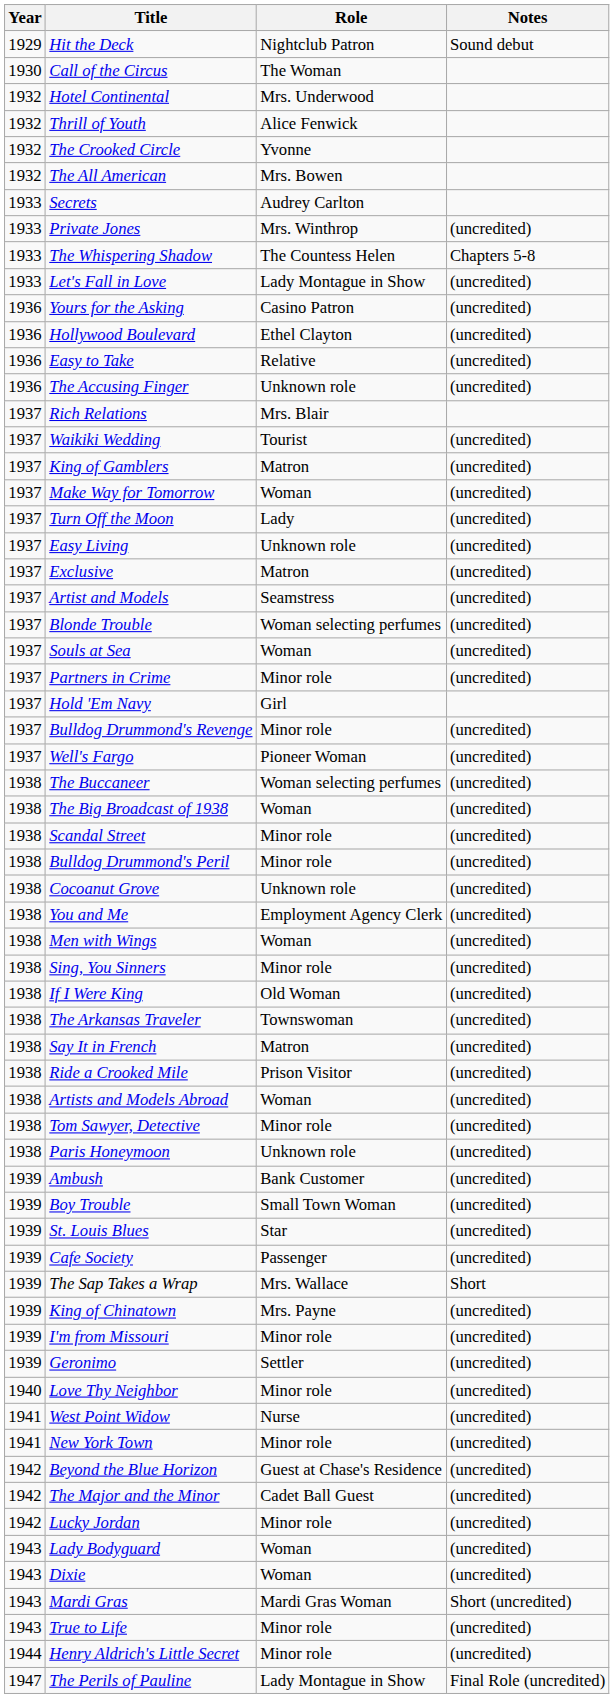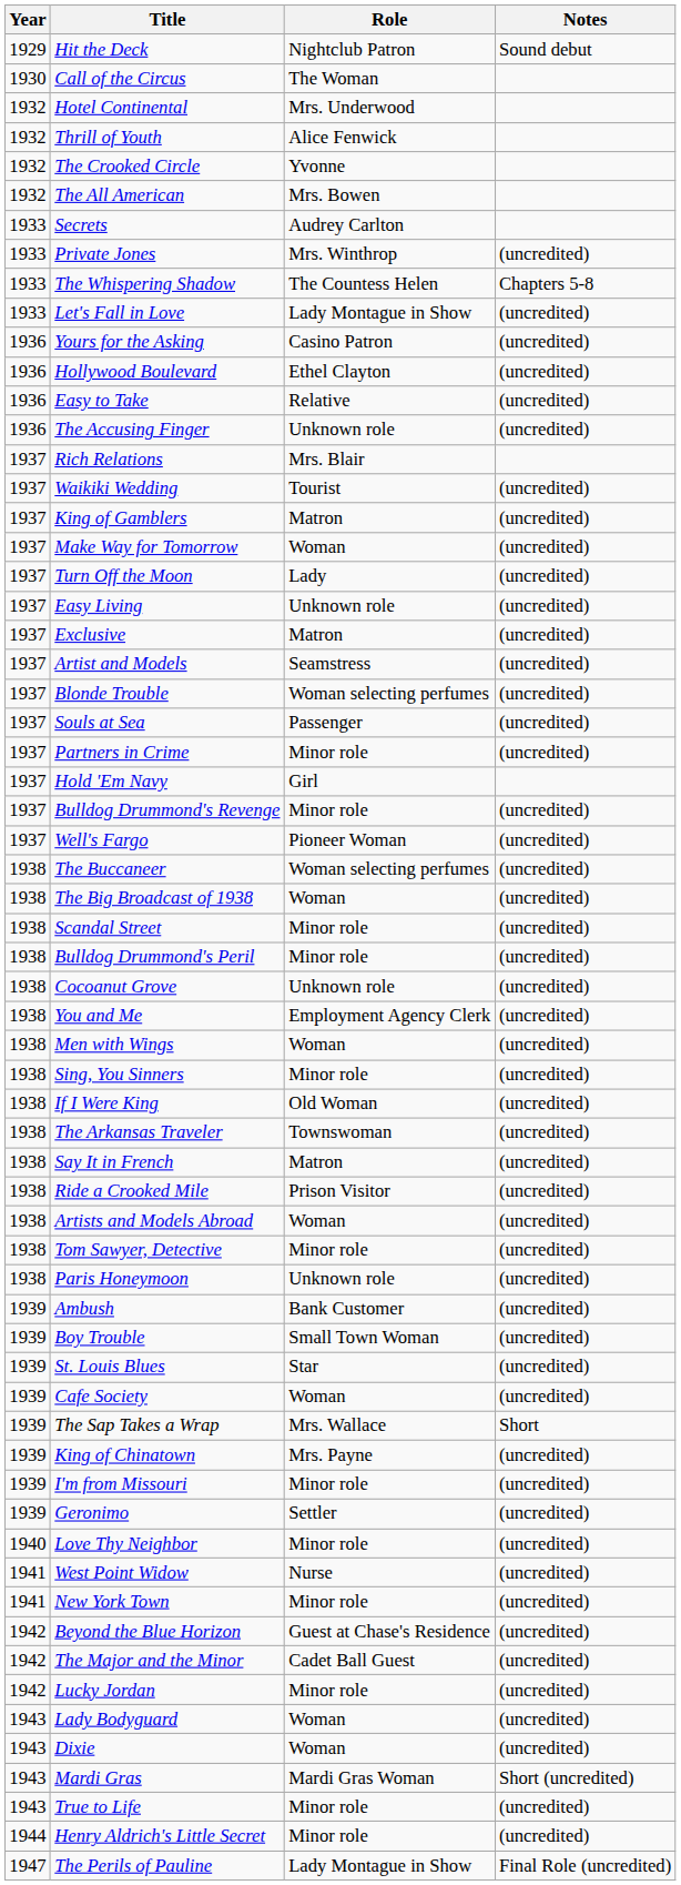 <table class="wikitable">
 <tr>
 <th>Year</th>
 <th>Title</th>
 <th>Role</th>
 <th>Notes</th>
 </tr>
 <tr>
 <td>1929</td>
 <td><em><a href='#'>Hit the Deck</a></em></td>
 <td>Nightclub Patron</td>
 <td>Sound debut</td>
 </tr>
 <tr>
 <td>1930</td>
 <td><em><a href='#'>Call of the Circus</a></em></td>
 <td>The Woman</td>
 <td></td>
 </tr>
 <tr>
 <td>1932</td>
 <td><a href='#'><em>Hotel Continental</em></a></td>
 <td>Mrs. Underwood</td>
 <td></td>
 </tr>
 <tr>
 <td>1932</td>
 <td><a href='#'><em>Thrill of Youth</em></a></td>
 <td>Alice Fenwick</td>
 <td></td>
 </tr>
 <tr>
 <td>1932</td>
 <td><em><a href='#'>The Crooked Circle</a></em></td>
 <td>Yvonne</td>
 <td></td>
 </tr>
 <tr>
 <td>1932</td>
 <td><em><a href='#'>The All American</a></em></td>
 <td>Mrs. Bowen</td>
 <td></td>
 </tr>
 <tr>
 <td>1933</td>
 <td><em><a href='#'>Secrets</a></em></td>
 <td>Audrey Carlton</td>
 <td></td>
 </tr>
 <tr>
 <td>1933</td>
 <td><em><a href='#'>Private Jones</a></em></td>
 <td>Mrs. Winthrop</td>
 <td>(uncredited)</td>
 </tr>
 <tr>
 <td>1933</td>
 <td><em><a href='#'>The Whispering Shadow</a></em></td>
 <td>The Countess Helen</td>
 <td>Chapters 5-8</td>
 </tr>
 <tr>
 <td>1933</td>
 <td><em><a href='#'>Let's Fall in Love</a></em></td>
 <td>Lady Montague in Show</td>
 <td>(uncredited)</td>
 </tr>
 <tr>
 <td>1936</td>
 <td><em><a href='#'>Yours for the Asking</a></em></td>
 <td>Casino Patron</td>
 <td>(uncredited)</td>
 </tr>
 <tr>
 <td>1936</td>
 <td><em><a href='#'>Hollywood Boulevard</a></em></td>
 <td>Ethel Clayton</td>
 <td>(uncredited)</td>
 </tr>
 <tr>
 <td>1936</td>
 <td><em><a href='#'>Easy to Take</a></em></td>
 <td>Relative</td>
 <td>(uncredited)</td>
 </tr>
 <tr>
 <td>1936</td>
 <td><em><a href='#'>The Accusing Finger</a></em></td>
 <td>Unknown role</td>
 <td>(uncredited)</td>
 </tr>
 <tr>
 <td>1937</td>
 <td><em><a href='#'>Rich Relations</a></em></td>
 <td>Mrs. Blair</td>
 <td></td>
 </tr>
 <tr>
 <td>1937</td>
 <td><em><a href='#'>Waikiki Wedding</a></em></td>
 <td>Tourist</td>
 <td>(uncredited)</td>
 </tr>
 <tr>
 <td>1937</td>
 <td><em><a href='#'>King of Gamblers</a></em></td>
 <td>Matron</td>
 <td>(uncredited)</td>
 </tr>
 <tr>
 <td>1937</td>
 <td><em><a href='#'>Make Way for Tomorrow</a></em></td>
 <td>Woman</td>
 <td>(uncredited)</td>
 </tr>
 <tr>
 <td>1937</td>
 <td><em><a href='#'>Turn Off the Moon</a></em></td>
 <td>Lady</td>
 <td>(uncredited)</td>
 </tr>
 <tr>
 <td>1937</td>
 <td><em><a href='#'>Easy Living</a></em></td>
 <td>Unknown role</td>
 <td>(uncredited)</td>
 </tr>
 <tr>
 <td>1937</td>
 <td><em><a href='#'>Exclusive</a></em></td>
 <td>Matron</td>
 <td>(uncredited)</td>
 </tr>
 <tr>
 <td>1937</td>
 <td><em><a href='#'>Artist and Models</a></em></td>
 <td>Seamstress</td>
 <td>(uncredited)</td>
 </tr>
 <tr>
 <td>1937</td>
 <td><em><a href='#'>Blonde Trouble</a></em></td>
 <td>Woman selecting perfumes</td>
 <td>(uncredited)</td>
 </tr>
 <tr>
 <td>1937</td>
 <td><em><a href='#'>Souls at Sea</a></em></td>
-<td>Woman</td>
+<td>Passenger</td>
 <td>(uncredited)</td>
 </tr>
 <tr>
 <td>1937</td>
 <td><em><a href='#'>Partners in Crime</a></em></td>
 <td>Minor role</td>
 <td>(uncredited)</td>
 </tr>
 <tr>
 <td>1937</td>
 <td><em><a href='#'>Hold 'Em Navy</a></em></td>
 <td>Girl</td>
 <td></td>
 </tr>
 <tr>
 <td>1937</td>
 <td><em><a href='#'>Bulldog Drummond's Revenge</a></em></td>
 <td>Minor role</td>
 <td>(uncredited)</td>
 </tr>
 <tr>
 <td>1937</td>
 <td><em><a href='#'>Well's Fargo</a></em></td>
 <td>Pioneer Woman</td>
 <td>(uncredited)</td>
 </tr>
 <tr>
 <td>1938</td>
 <td><em><a href='#'>The Buccaneer</a></em></td>
 <td>Woman selecting perfumes</td>
 <td>(uncredited)</td>
 </tr>
 <tr>
 <td>1938</td>
 <td><em><a href='#'>The Big Broadcast of 1938</a></em></td>
 <td>Woman</td>
 <td>(uncredited)</td>
 </tr>
 <tr>
 <td>1938</td>
 <td><em><a href='#'>Scandal Street</a></em></td>
 <td>Minor role</td>
 <td>(uncredited)</td>
 </tr>
 <tr>
 <td>1938</td>
 <td><em><a href='#'>Bulldog Drummond's Peril</a></em></td>
 <td>Minor role</td>
 <td>(uncredited)</td>
 </tr>
 <tr>
 <td>1938</td>
 <td><em><a href='#'>Cocoanut Grove</a></em></td>
 <td>Unknown role</td>
 <td>(uncredited)</td>
 </tr>
 <tr>
 <td>1938</td>
 <td><em><a href='#'>You and Me</a></em></td>
 <td>Employment Agency Clerk</td>
 <td>(uncredited)</td>
 </tr>
 <tr>
 <td>1938</td>
 <td><em><a href='#'>Men with Wings</a></em></td>
 <td>Woman</td>
 <td>(uncredited)</td>
 </tr>
 <tr>
 <td>1938</td>
 <td><em><a href='#'>Sing, You Sinners</a></em></td>
 <td>Minor role</td>
 <td>(uncredited)</td>
 </tr>
 <tr>
 <td>1938</td>
 <td><em><a href='#'>If I Were King</a></em></td>
 <td>Old Woman</td>
 <td>(uncredited)</td>
 </tr>
 <tr>
 <td>1938</td>
 <td><em><a href='#'>The Arkansas Traveler</a></em></td>
 <td>Townswoman</td>
 <td>(uncredited)</td>
 </tr>
 <tr>
 <td>1938</td>
 <td><em><a href='#'>Say It in French</a></em></td>
 <td>Matron</td>
 <td>(uncredited)</td>
 </tr>
 <tr>
 <td>1938</td>
 <td><em><a href='#'>Ride a Crooked Mile</a></em></td>
 <td>Prison Visitor</td>
 <td>(uncredited)</td>
 </tr>
 <tr>
 <td>1938</td>
 <td><em><a href='#'>Artists and Models Abroad</a></em></td>
 <td>Woman</td>
 <td>(uncredited)</td>
 </tr>
 <tr>
 <td>1938</td>
 <td><em><a href='#'>Tom Sawyer, Detective</a></em></td>
 <td>Minor role</td>
 <td>(uncredited)</td>
 </tr>
 <tr>
 <td>1938</td>
 <td><em><a href='#'>Paris Honeymoon</a></em></td>
 <td>Unknown role</td>
 <td>(uncredited)</td>
 </tr>
 <tr>
 <td>1939</td>
 <td><em><a href='#'>Ambush</a></em></td>
 <td>Bank Customer</td>
 <td>(uncredited)</td>
 </tr>
 <tr>
 <td>1939</td>
 <td><em><a href='#'>Boy Trouble</a></em></td>
 <td>Small Town Woman</td>
 <td>(uncredited)</td>
 </tr>
 <tr>
 <td>1939</td>
 <td><em><a href='#'>St. Louis Blues</a></em></td>
 <td>Star</td>
 <td>(uncredited)</td>
 </tr>
 <tr>
 <td>1939</td>
 <td><em><a href='#'>Cafe Society</a></em></td>
-<td>Passenger</td>
+<td>Woman</td>
 <td>(uncredited)</td>
 </tr>
 <tr>
 <td>1939</td>
 <td><em>The Sap Takes a Wrap</em></td>
 <td>Mrs. Wallace</td>
 <td>Short</td>
 </tr>
 <tr>
 <td>1939</td>
 <td><em><a href='#'>King of Chinatown</a></em></td>
 <td>Mrs. Payne</td>
 <td>(uncredited)</td>
 </tr>
 <tr>
 <td>1939</td>
 <td><em><a href='#'>I'm from Missouri</a></em></td>
 <td>Minor role</td>
 <td>(uncredited)</td>
 </tr>
 <tr>
 <td>1939</td>
 <td><em><a href='#'>Geronimo</a></em></td>
 <td>Settler</td>
 <td>(uncredited)</td>
 </tr>
 <tr>
 <td>1940</td>
 <td><em><a href='#'>Love Thy Neighbor</a></em></td>
 <td>Minor role</td>
 <td>(uncredited)</td>
 </tr>
 <tr>
 <td>1941</td>
 <td><em><a href='#'>West Point Widow</a></em></td>
 <td>Nurse</td>
 <td>(uncredited)</td>
 </tr>
 <tr>
 <td>1941</td>
 <td><em><a href='#'>New York Town</a></em></td>
 <td>Minor role</td>
 <td>(uncredited)</td>
 </tr>
 <tr>
 <td>1942</td>
 <td><em><a href='#'>Beyond the Blue Horizon</a></em></td>
 <td>Guest at Chase's Residence</td>
 <td>(uncredited)</td>
 </tr>
 <tr>
 <td>1942</td>
 <td><em><a href='#'>The Major and the Minor</a></em></td>
 <td>Cadet Ball Guest</td>
 <td>(uncredited)</td>
 </tr>
 <tr>
 <td>1942</td>
 <td><em><a href='#'>Lucky Jordan</a></em></td>
 <td>Minor role</td>
 <td>(uncredited)</td>
 </tr>
 <tr>
 <td>1943</td>
 <td><em><a href='#'>Lady Bodyguard</a></em></td>
 <td>Woman</td>
 <td>(uncredited)</td>
 </tr>
 <tr>
 <td>1943</td>
 <td><em><a href='#'>Dixie</a></em></td>
 <td>Woman</td>
 <td>(uncredited)</td>
 </tr>
 <tr>
 <td>1943</td>
 <td><em><a href='#'>Mardi Gras</a></em></td>
 <td>Mardi Gras Woman</td>
 <td>Short (uncredited)</td>
 </tr>
 <tr>
 <td>1943</td>
 <td><em><a href='#'>True to Life</a></em></td>
 <td>Minor role</td>
 <td>(uncredited)</td>
 </tr>
 <tr>
 <td>1944</td>
 <td><em><a href='#'>Henry Aldrich's Little Secret</a></em></td>
 <td>Minor role</td>
 <td>(uncredited)</td>
 </tr>
 <tr>
 <td>1947</td>
 <td><em><a href='#'>The Perils of Pauline</a></em></td>
 <td>Lady Montague in Show</td>
 <td>Final Role (uncredited)</td>
 </tr>
 </table>
